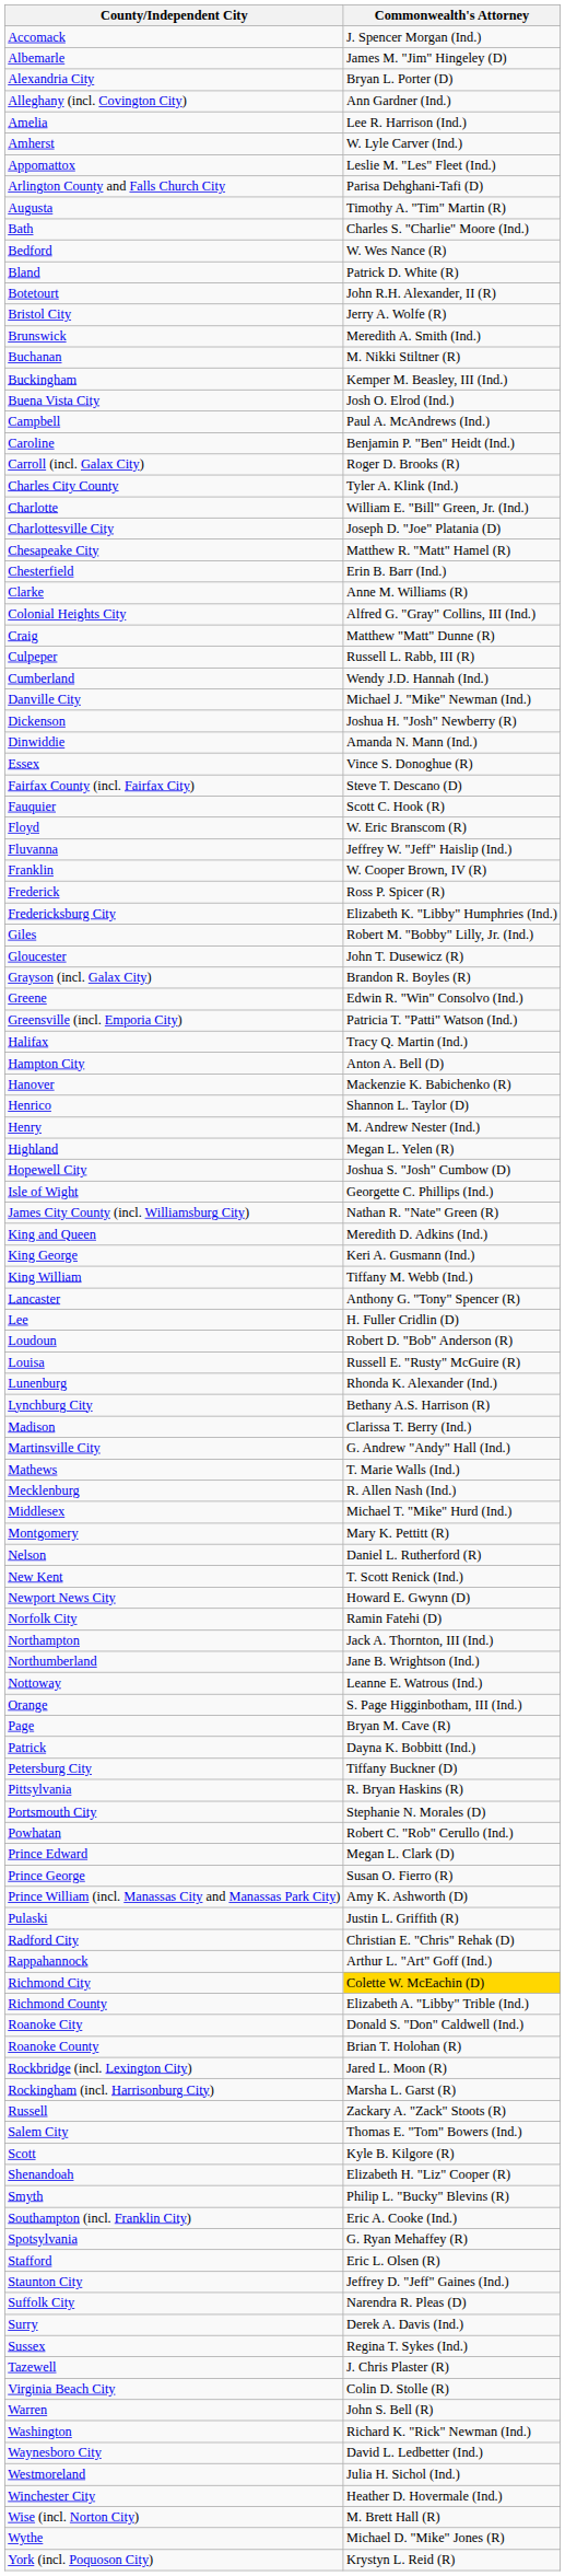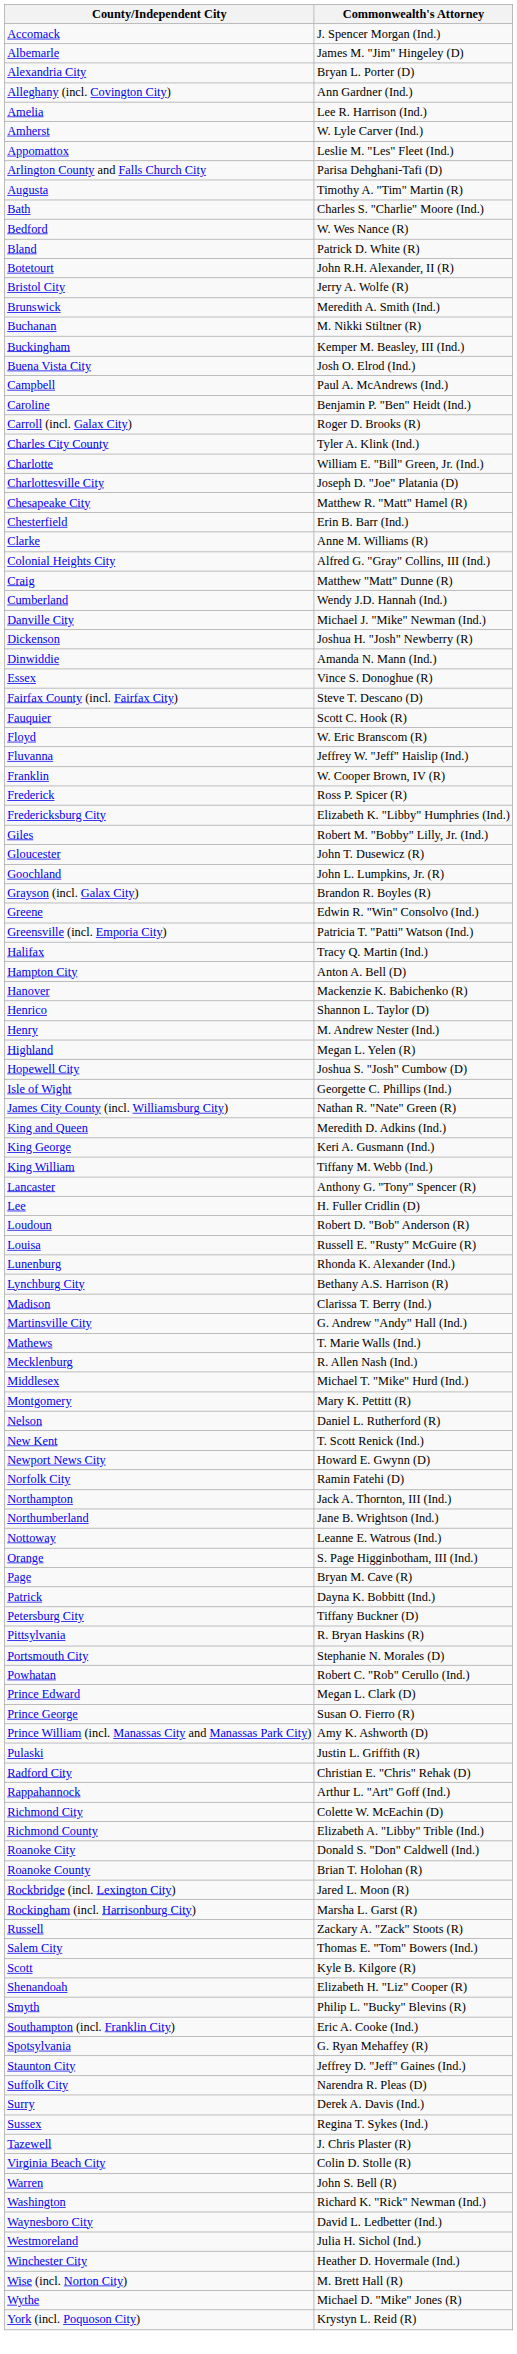 <table class="wikitable">
 <tr>
 <th>County/Independent City</th>
 <th>Commonwealth's Attorney</th>
 </tr>
 <tr>
 <td><a href='#'>Accomack</a></td>
 <td>J. Spencer Morgan (Ind.)</td>
 </tr>
 <tr>
 <td><a href='#'>Albemarle</a></td>
 <td>James M. "Jim" Hingeley (D)</td>
 </tr>
 <tr>
 <td><a href='#'>Alexandria City</a></td>
 <td>Bryan L. Porter (D)</td>
 </tr>
 <tr>
 <td><a href='#'>Alleghany</a> (incl. <a href='#'>Covington City</a>)</td>
 <td>Ann Gardner (Ind.)</td>
 </tr>
 <tr>
 <td><a href='#'>Amelia</a></td>
 <td>Lee R. Harrison (Ind.)</td>
 </tr>
 <tr>
 <td><a href='#'>Amherst</a></td>
 <td>W. Lyle Carver (Ind.)</td>
 </tr>
 <tr>
 <td><a href='#'>Appomattox</a></td>
 <td>Leslie M. "Les" Fleet (Ind.)</td>
 </tr>
 <tr>
 <td><a href='#'>Arlington County</a> and <a href='#'>Falls Church City</a></td>
 <td>Parisa Dehghani-Tafi (D)</td>
 </tr>
 <tr>
 <td><a href='#'>Augusta</a></td>
 <td>Timothy A. "Tim" Martin (R)</td>
 </tr>
 <tr>
 <td><a href='#'>Bath</a></td>
 <td>Charles S. "Charlie" Moore (Ind.)</td>
 </tr>
 <tr>
 <td><a href='#'>Bedford</a></td>
 <td>W. Wes Nance (R)</td>
 </tr>
 <tr>
 <td><a href='#'>Bland</a></td>
 <td>Patrick D. White (R)</td>
 </tr>
 <tr>
 <td><a href='#'>Botetourt</a></td>
 <td>John R.H. Alexander, II (R)</td>
 </tr>
 <tr>
 <td><a href='#'>Bristol City</a></td>
 <td>Jerry A. Wolfe (R)</td>
 </tr>
 <tr>
 <td><a href='#'>Brunswick</a></td>
 <td>Meredith A. Smith (Ind.)</td>
 </tr>
 <tr>
 <td><a href='#'>Buchanan</a></td>
 <td>M. Nikki Stiltner (R)</td>
 </tr>
 <tr>
 <td><a href='#'>Buckingham</a></td>
 <td>Kemper M. Beasley, III (Ind.)</td>
 </tr>
 <tr>
 <td><a href='#'>Buena Vista City</a></td>
 <td>Josh O. Elrod (Ind.)</td>
 </tr>
 <tr>
 <td><a href='#'>Campbell</a></td>
 <td>Paul A. McAndrews (Ind.)</td>
 </tr>
 <tr>
 <td><a href='#'>Caroline</a></td>
 <td>Benjamin P. "Ben" Heidt (Ind.)</td>
 </tr>
 <tr>
 <td><a href='#'>Carroll</a> (incl. <a href='#'>Galax City</a>)</td>
 <td>Roger D. Brooks (R)</td>
 </tr>
 <tr>
 <td><a href='#'>Charles City County</a></td>
 <td>Tyler A. Klink (Ind.)</td>
 </tr>
 <tr>
 <td><a href='#'>Charlotte</a></td>
 <td>William E. "Bill" Green, Jr. (Ind.)</td>
 </tr>
 <tr>
 <td><a href='#'>Charlottesville City</a></td>
 <td>Joseph D. "Joe" Platania (D)</td>
 </tr>
 <tr>
 <td><a href='#'>Chesapeake City</a></td>
 <td>Matthew R. "Matt" Hamel (R)</td>
 </tr>
 <tr>
 <td><a href='#'>Chesterfield</a></td>
 <td>Erin B. Barr (Ind.)</td>
 </tr>
 <tr>
 <td><a href='#'>Clarke</a></td>
 <td>Anne M. Williams (R)</td>
 </tr>
 <tr>
 <td><a href='#'>Colonial Heights City</a></td>
 <td>Alfred G. "Gray" Collins, III (Ind.)</td>
 </tr>
 <tr>
 <td><a href='#'>Craig</a></td>
 <td>Matthew "Matt" Dunne (R)</td>
 </tr>
 <tr>
-<td><a href='#'>Culpeper</a></td>
-<td>Russell L. Rabb, III (R)</td>
-</tr>
-<tr>
 <td><a href='#'>Cumberland</a></td>
 <td>Wendy J.D. Hannah (Ind.)</td>
 </tr>
 <tr>
 <td><a href='#'>Danville City</a></td>
 <td>Michael J. "Mike" Newman (Ind.)</td>
 </tr>
 <tr>
 <td><a href='#'>Dickenson</a></td>
 <td>Joshua H. "Josh" Newberry (R)</td>
 </tr>
 <tr>
 <td><a href='#'>Dinwiddie</a></td>
 <td>Amanda N. Mann (Ind.)</td>
 </tr>
 <tr>
 <td><a href='#'>Essex</a></td>
 <td>Vince S. Donoghue (R)</td>
 </tr>
 <tr>
 <td><a href='#'>Fairfax County</a> (incl. <a href='#'>Fairfax City</a>)</td>
 <td>Steve T. Descano (D)</td>
 </tr>
 <tr>
 <td><a href='#'>Fauquier</a></td>
 <td>Scott C. Hook (R)</td>
 </tr>
 <tr>
 <td><a href='#'>Floyd</a></td>
 <td>W. Eric Branscom (R)</td>
 </tr>
 <tr>
 <td><a href='#'>Fluvanna</a></td>
 <td>Jeffrey W. "Jeff" Haislip (Ind.)</td>
 </tr>
 <tr>
 <td><a href='#'>Franklin</a></td>
 <td>W. Cooper Brown, IV (R)</td>
 </tr>
 <tr>
 <td><a href='#'>Frederick</a></td>
 <td>Ross P. Spicer (R)</td>
 </tr>
 <tr>
 <td><a href='#'>Fredericksburg City</a></td>
 <td>Elizabeth K. "Libby" Humphries (Ind.)</td>
 </tr>
 <tr>
 <td><a href='#'>Giles</a></td>
 <td>Robert M. "Bobby" Lilly, Jr. (Ind.)</td>
 </tr>
 <tr>
 <td><a href='#'>Gloucester</a></td>
 <td>John T. Dusewicz (R)</td>
+</tr>
+<tr>
+<td><a href='#'>Goochland</a></td>
+<td>John L. Lumpkins, Jr. (R)</td>
 </tr>
 <tr>
 <td><a href='#'>Grayson</a> (incl. <a href='#'>Galax City</a>)</td>
 <td>Brandon R. Boyles (R)</td>
 </tr>
 <tr>
 <td><a href='#'>Greene</a></td>
 <td>Edwin R. "Win" Consolvo (Ind.)</td>
 </tr>
 <tr>
 <td><a href='#'>Greensville</a> (incl. <a href='#'>Emporia City</a>)</td>
 <td>Patricia T. "Patti" Watson (Ind.)</td>
 </tr>
 <tr>
 <td><a href='#'>Halifax</a></td>
 <td>Tracy Q. Martin (Ind.)</td>
 </tr>
 <tr>
 <td><a href='#'>Hampton City</a></td>
 <td>Anton A. Bell (D)</td>
 </tr>
 <tr>
 <td><a href='#'>Hanover</a></td>
 <td>Mackenzie K. Babichenko (R)</td>
 </tr>
 <tr>
 <td><a href='#'>Henrico</a></td>
 <td>Shannon L. Taylor (D)</td>
 </tr>
 <tr>
 <td><a href='#'>Henry</a></td>
 <td>M. Andrew Nester (Ind.)</td>
 </tr>
 <tr>
 <td><a href='#'>Highland</a></td>
 <td>Megan L. Yelen (R)</td>
 </tr>
 <tr>
 <td><a href='#'>Hopewell City</a></td>
 <td>Joshua S. "Josh" Cumbow (D)</td>
 </tr>
 <tr>
 <td><a href='#'>Isle of Wight</a></td>
 <td>Georgette C. Phillips (Ind.)</td>
 </tr>
 <tr>
 <td><a href='#'>James City County</a> (incl. <a href='#'>Williamsburg City</a>)</td>
 <td>Nathan R. "Nate" Green (R)</td>
 </tr>
 <tr>
 <td><a href='#'>King and Queen</a></td>
 <td>Meredith D. Adkins (Ind.)</td>
 </tr>
 <tr>
 <td><a href='#'>King George</a></td>
 <td>Keri A. Gusmann (Ind.)</td>
 </tr>
 <tr>
 <td><a href='#'>King William</a></td>
 <td>Tiffany M. Webb (Ind.)</td>
 </tr>
 <tr>
 <td><a href='#'>Lancaster</a></td>
 <td>Anthony G. "Tony" Spencer (R)</td>
 </tr>
 <tr>
 <td><a href='#'>Lee</a></td>
 <td>H. Fuller Cridlin (D)</td>
 </tr>
 <tr>
 <td><a href='#'>Loudoun</a></td>
 <td>Robert D. "Bob" Anderson (R)</td>
 </tr>
 <tr>
 <td><a href='#'>Louisa</a></td>
 <td>Russell E. "Rusty" McGuire (R)</td>
 </tr>
 <tr>
 <td><a href='#'>Lunenburg</a></td>
 <td>Rhonda K. Alexander (Ind.)</td>
 </tr>
 <tr>
 <td><a href='#'>Lynchburg City</a></td>
 <td>Bethany A.S. Harrison (R)</td>
 </tr>
 <tr>
 <td><a href='#'>Madison</a></td>
 <td>Clarissa T. Berry (Ind.)</td>
 </tr>
 <tr>
 <td><a href='#'>Martinsville City</a></td>
 <td>G. Andrew "Andy" Hall (Ind.)</td>
 </tr>
 <tr>
 <td><a href='#'>Mathews</a></td>
 <td>T. Marie Walls (Ind.)</td>
 </tr>
 <tr>
 <td><a href='#'>Mecklenburg</a></td>
 <td>R. Allen Nash (Ind.)</td>
 </tr>
 <tr>
 <td><a href='#'>Middlesex</a></td>
 <td>Michael T. "Mike" Hurd (Ind.)</td>
 </tr>
 <tr>
 <td><a href='#'>Montgomery</a></td>
 <td>Mary K. Pettitt (R)</td>
 </tr>
 <tr>
 <td><a href='#'>Nelson</a></td>
 <td>Daniel L. Rutherford (R)</td>
 </tr>
 <tr>
 <td><a href='#'>New Kent</a></td>
 <td>T. Scott Renick (Ind.)</td>
 </tr>
 <tr>
 <td><a href='#'>Newport News City</a></td>
 <td>Howard E. Gwynn (D)</td>
 </tr>
 <tr>
 <td><a href='#'>Norfolk City</a></td>
 <td>Ramin Fatehi (D)</td>
 </tr>
 <tr>
 <td><a href='#'>Northampton</a></td>
 <td>Jack A. Thornton, III (Ind.)</td>
 </tr>
 <tr>
 <td><a href='#'>Northumberland</a></td>
 <td>Jane B. Wrightson (Ind.)</td>
 </tr>
 <tr>
 <td><a href='#'>Nottoway</a></td>
 <td>Leanne E. Watrous (Ind.)</td>
 </tr>
 <tr>
 <td><a href='#'>Orange</a></td>
 <td>S. Page Higginbotham, III (Ind.)</td>
 </tr>
 <tr>
 <td><a href='#'>Page</a></td>
 <td>Bryan M. Cave (R)</td>
 </tr>
 <tr>
 <td><a href='#'>Patrick</a></td>
 <td>Dayna K. Bobbitt (Ind.)</td>
 </tr>
 <tr>
 <td><a href='#'>Petersburg City</a></td>
 <td>Tiffany Buckner (D)</td>
 </tr>
 <tr>
 <td><a href='#'>Pittsylvania</a></td>
 <td>R. Bryan Haskins (R)</td>
 </tr>
 <tr>
 <td><a href='#'>Portsmouth City</a></td>
 <td>Stephanie N. Morales (D)</td>
 </tr>
 <tr>
 <td><a href='#'>Powhatan</a></td>
 <td>Robert C. "Rob" Cerullo (Ind.)</td>
 </tr>
 <tr>
 <td><a href='#'>Prince Edward</a></td>
 <td>Megan L. Clark (D)</td>
 </tr>
 <tr>
 <td><a href='#'>Prince George</a></td>
 <td>Susan O. Fierro (R)</td>
 </tr>
 <tr>
 <td><a href='#'>Prince William</a> (incl. <a href='#'>Manassas City</a> and <a href='#'>Manassas Park City</a>)</td>
 <td>Amy K. Ashworth (D)</td>
 </tr>
 <tr>
 <td><a href='#'>Pulaski</a></td>
 <td>Justin L. Griffith (R)</td>
 </tr>
 <tr>
 <td><a href='#'>Radford City</a></td>
 <td>Christian E. "Chris" Rehak (D)</td>
 </tr>
 <tr>
 <td><a href='#'>Rappahannock</a></td>
 <td>Arthur L. "Art" Goff (Ind.)</td>
 </tr>
 <tr>
 <td><a href='#'>Richmond City</a></td>
-<td style="background: gold;">Colette W. McEachin (D)</td>
+<td>Colette W. McEachin (D)</td>
 </tr>
 <tr>
 <td><a href='#'>Richmond County</a></td>
 <td>Elizabeth A. "Libby" Trible (Ind.)</td>
 </tr>
 <tr>
 <td><a href='#'>Roanoke City</a></td>
 <td>Donald S. "Don" Caldwell (Ind.)</td>
 </tr>
 <tr>
 <td><a href='#'>Roanoke County</a></td>
 <td>Brian T. Holohan (R)</td>
 </tr>
 <tr>
 <td><a href='#'>Rockbridge</a> (incl. <a href='#'>Lexington City</a>)</td>
 <td>Jared L. Moon (R)</td>
 </tr>
 <tr>
 <td><a href='#'>Rockingham</a> (incl. <a href='#'>Harrisonburg City</a>)</td>
 <td>Marsha L. Garst (R)</td>
 </tr>
 <tr>
 <td><a href='#'>Russell</a></td>
 <td>Zackary A. "Zack" Stoots (R)</td>
 </tr>
 <tr>
 <td><a href='#'>Salem City</a></td>
 <td>Thomas E. "Tom" Bowers (Ind.)</td>
 </tr>
 <tr>
 <td><a href='#'>Scott</a></td>
 <td>Kyle B. Kilgore (R)</td>
 </tr>
 <tr>
 <td><a href='#'>Shenandoah</a></td>
 <td>Elizabeth H. "Liz" Cooper (R)</td>
 </tr>
 <tr>
 <td><a href='#'>Smyth</a></td>
 <td>Philip L. "Bucky" Blevins (R)</td>
 </tr>
 <tr>
 <td><a href='#'>Southampton</a> (incl. <a href='#'>Franklin City</a>)</td>
 <td>Eric A. Cooke (Ind.)</td>
 </tr>
 <tr>
 <td><a href='#'>Spotsylvania</a></td>
 <td>G. Ryan Mehaffey (R)</td>
-</tr>
-<tr>
-<td><a href='#'>Stafford</a></td>
-<td>Eric L. Olsen (R)</td>
 </tr>
 <tr>
 <td><a href='#'>Staunton City</a></td>
 <td>Jeffrey D. "Jeff" Gaines (Ind.)</td>
 </tr>
 <tr>
 <td><a href='#'>Suffolk City</a></td>
 <td>Narendra R. Pleas (D)</td>
 </tr>
 <tr>
 <td><a href='#'>Surry</a></td>
 <td>Derek A. Davis (Ind.)</td>
 </tr>
 <tr>
 <td><a href='#'>Sussex</a></td>
 <td>Regina T. Sykes (Ind.)</td>
 </tr>
 <tr>
 <td><a href='#'>Tazewell</a></td>
 <td>J. Chris Plaster (R)</td>
 </tr>
 <tr>
 <td><a href='#'>Virginia Beach City</a></td>
 <td>Colin D. Stolle (R)</td>
 </tr>
 <tr>
 <td><a href='#'>Warren</a></td>
 <td>John S. Bell (R)</td>
 </tr>
 <tr>
 <td><a href='#'>Washington</a></td>
 <td>Richard K. "Rick" Newman (Ind.)</td>
 </tr>
 <tr>
 <td><a href='#'>Waynesboro City</a></td>
 <td>David L. Ledbetter (Ind.)</td>
 </tr>
 <tr>
 <td><a href='#'>Westmoreland</a></td>
 <td>Julia H. Sichol (Ind.)</td>
 </tr>
 <tr>
 <td><a href='#'>Winchester City</a></td>
 <td>Heather D. Hovermale (Ind.)</td>
 </tr>
 <tr>
 <td><a href='#'>Wise</a> (incl. <a href='#'>Norton City</a>)</td>
 <td>M. Brett Hall (R)</td>
 </tr>
 <tr>
 <td><a href='#'>Wythe</a></td>
 <td>Michael D. "Mike" Jones (R)</td>
 </tr>
 <tr>
 <td><a href='#'>York</a> (incl. <a href='#'>Poquoson City</a>)</td>
 <td>Krystyn L. Reid (R)</td>
 </tr>
 </table>
